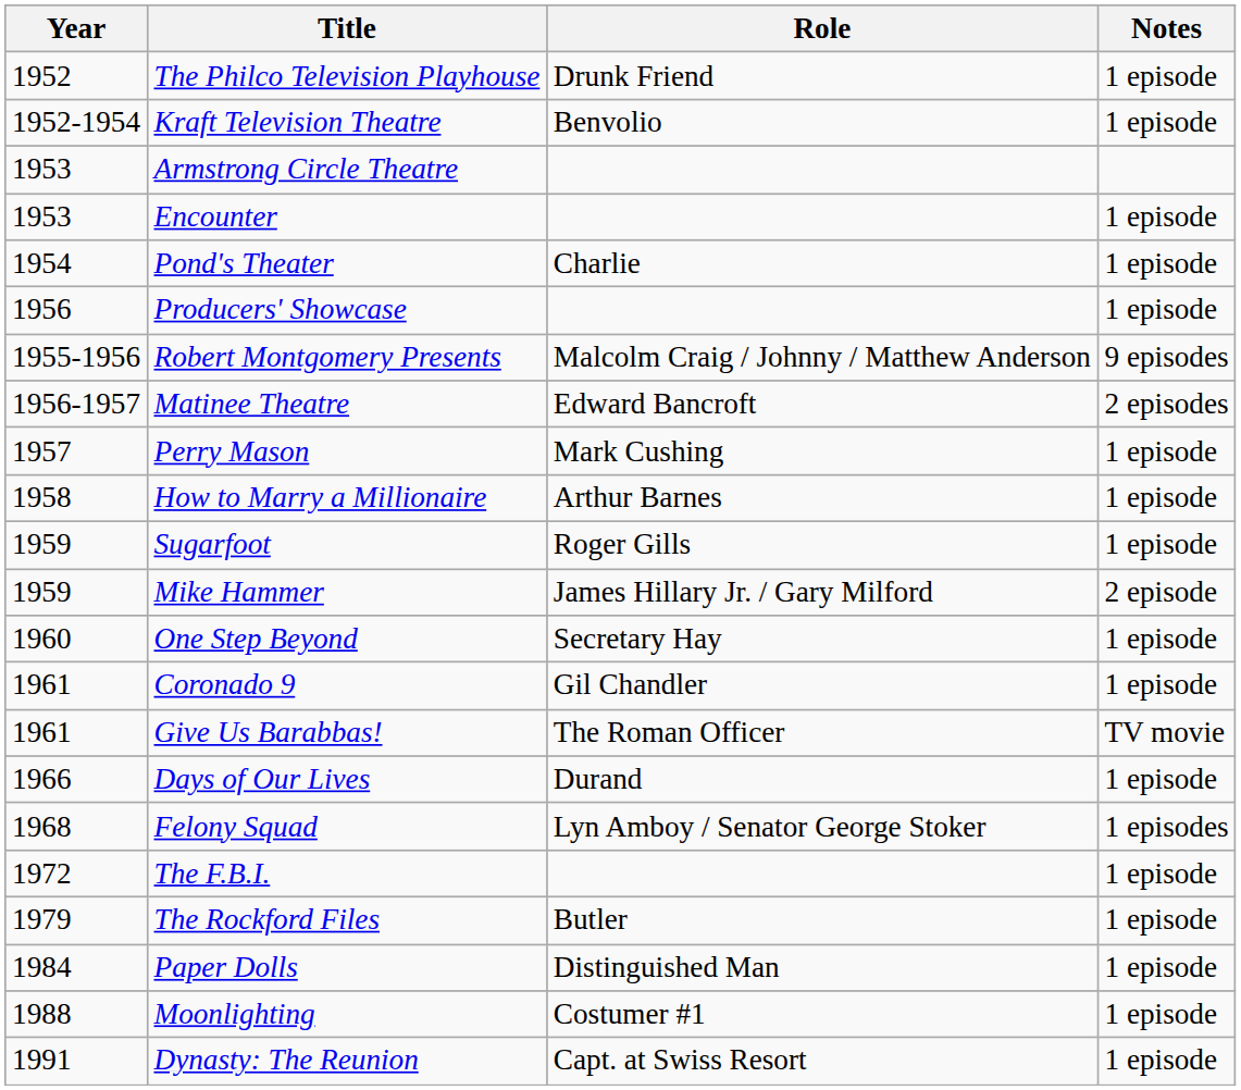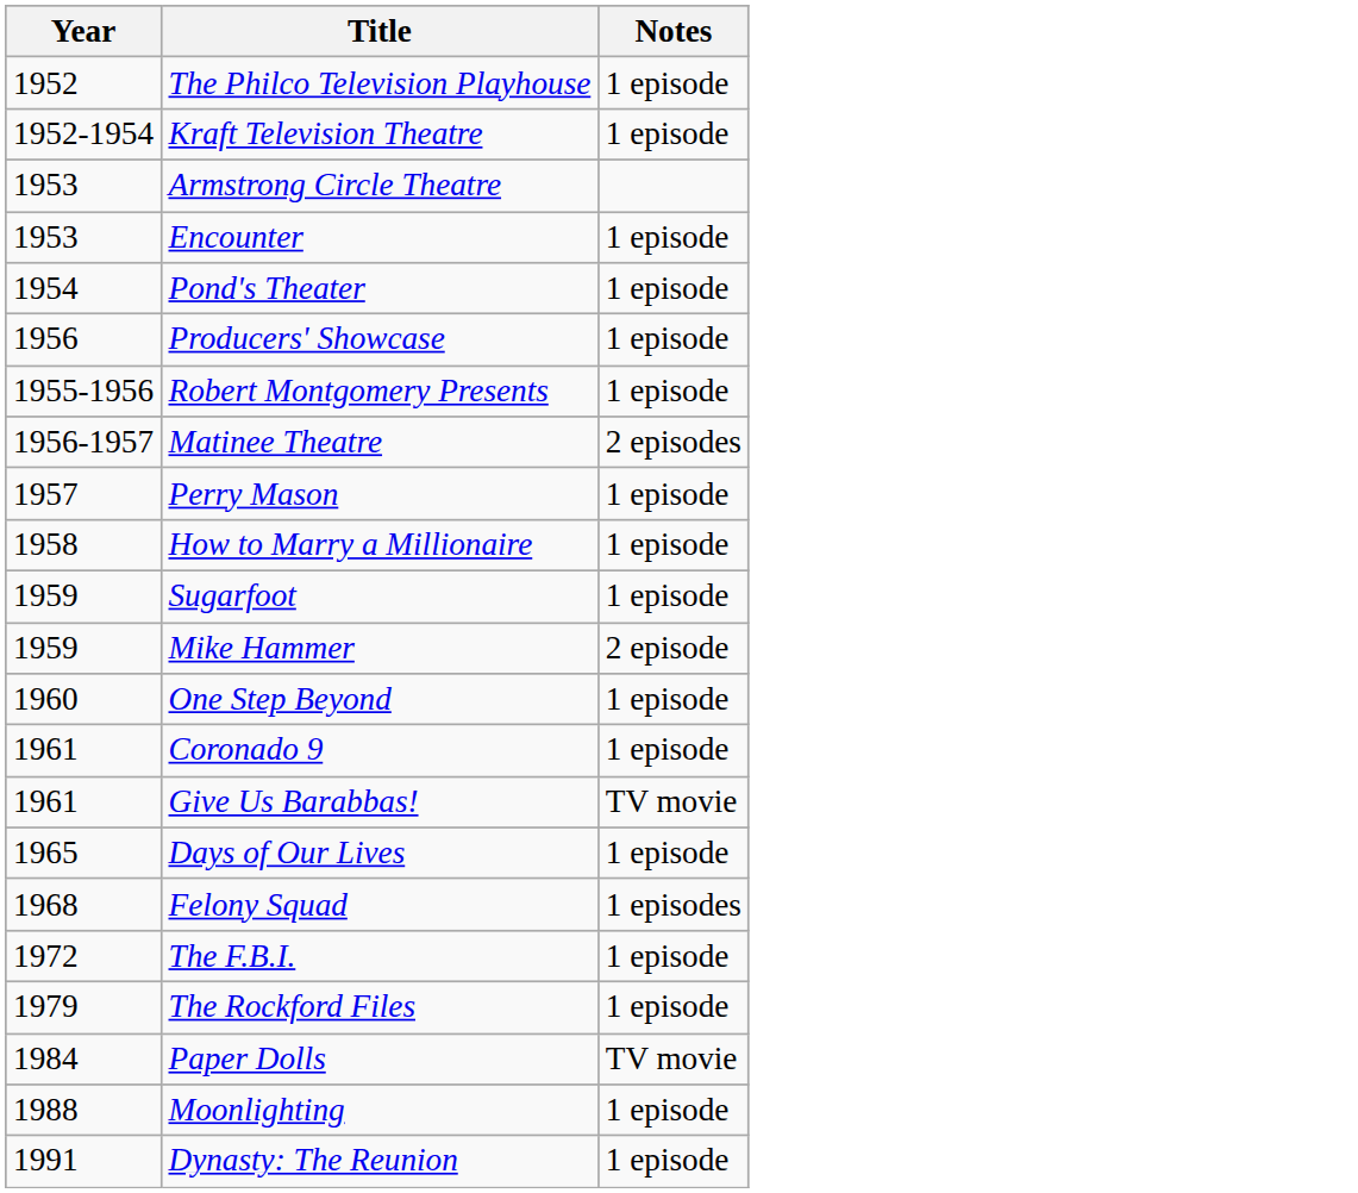 <table class="wikitable sortable">
 <tr>
 <th>Year</th>
 <th>Title</th>
-<th>Role</th>
 <th class="unsortable">Notes</th>
 </tr>
 <tr>
 <td>1952</td>
 <td><em><a href='#'>The Philco Television Playhouse</a></em></td>
-<td>Drunk Friend</td>
 <td>1 episode</td>
 </tr>
 <tr>
 <td>1952-1954</td>
 <td><em><a href='#'>Kraft Television Theatre</a></em></td>
-<td>Benvolio</td>
 <td>1 episode</td>
 </tr>
 <tr>
 <td>1953</td>
 <td><em><a href='#'>Armstrong Circle Theatre</a></em></td>
 <td></td>
-<td></td>
 </tr>
 <tr>
 <td>1953</td>
 <td><em><a href='#'>Encounter</a></em></td>
-<td></td>
 <td>1 episode</td>
 </tr>
 <tr>
 <td>1954</td>
 <td><em><a href='#'>Pond's Theater</a></em></td>
-<td>Charlie</td>
 <td>1 episode</td>
 </tr>
 <tr>
 <td>1956</td>
 <td><em><a href='#'>Producers' Showcase</a></em></td>
-<td></td>
 <td>1 episode</td>
 </tr>
 <tr>
 <td>1955-1956</td>
 <td><em><a href='#'>Robert Montgomery Presents</a></em></td>
-<td>Malcolm Craig / Johnny / Matthew Anderson</td>
-<td>9 episodes</td>
+<td>1 episode</td>
 </tr>
 <tr>
 <td>1956-1957</td>
 <td><em><a href='#'>Matinee Theatre</a></em></td>
-<td>Edward Bancroft</td>
 <td>2 episodes</td>
 </tr>
 <tr>
 <td>1957</td>
 <td><em><a href='#'>Perry Mason</a></em></td>
-<td>Mark Cushing</td>
 <td>1 episode</td>
 </tr>
 <tr>
 <td>1958</td>
 <td><em><a href='#'>How to Marry a Millionaire</a></em></td>
-<td>Arthur Barnes</td>
 <td>1 episode</td>
 </tr>
 <tr>
 <td>1959</td>
 <td><em><a href='#'>Sugarfoot</a></em></td>
-<td>Roger Gills</td>
 <td>1 episode</td>
 </tr>
 <tr>
 <td>1959</td>
 <td><em><a href='#'>Mike Hammer</a></em></td>
-<td>James Hillary Jr. / Gary Milford</td>
 <td>2 episode</td>
 </tr>
 <tr>
 <td>1960</td>
 <td><em><a href='#'>One Step Beyond</a></em></td>
-<td>Secretary Hay</td>
 <td>1 episode</td>
 </tr>
 <tr>
 <td>1961</td>
 <td><em><a href='#'>Coronado 9</a></em></td>
-<td>Gil Chandler</td>
 <td>1 episode</td>
 </tr>
 <tr>
 <td>1961</td>
 <td><em><a href='#'>Give Us Barabbas!</a></em></td>
-<td>The Roman Officer</td>
 <td>TV movie</td>
 </tr>
 <tr>
-<td>1966</td>
+<td>1965</td>
 <td><em><a href='#'>Days of Our Lives</a></em></td>
-<td>Durand</td>
 <td>1 episode</td>
 </tr>
 <tr>
 <td>1968</td>
 <td><em><a href='#'>Felony Squad</a></em></td>
-<td>Lyn Amboy / Senator George Stoker</td>
 <td>1 episodes</td>
 </tr>
 <tr>
 <td>1972</td>
 <td><em><a href='#'>The F.B.I.</a></em></td>
-<td></td>
 <td>1 episode</td>
 </tr>
 <tr>
 <td>1979</td>
 <td><em><a href='#'>The Rockford Files</a></em></td>
-<td>Butler</td>
 <td>1 episode</td>
 </tr>
 <tr>
 <td>1984</td>
 <td><em><a href='#'>Paper Dolls</a></em></td>
-<td>Distinguished Man</td>
-<td>1 episode</td>
+<td>TV movie</td>
 </tr>
 <tr>
 <td>1988</td>
 <td><em><a href='#'>Moonlighting</a></em></td>
-<td>Costumer #1</td>
 <td>1 episode</td>
 </tr>
 <tr>
 <td>1991</td>
 <td><em><a href='#'>Dynasty: The Reunion</a></em></td>
-<td>Capt. at Swiss Resort</td>
 <td>1 episode</td>
 </tr>
 </table>
